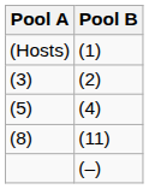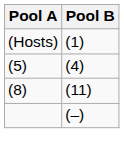 <table class="wikitable">
 <tr>
 <th width=50%>Pool A</th>
 <th width=50%>Pool B</th>
 </tr>
 <tr>
 <td> (Hosts)</td>
 <td> (1)</td>
-</tr>
-<tr>
-<td> (3)</td>
-<td> (2)</td>
 </tr>
 <tr>
 <td> (5)</td>
 <td> (4)</td>
 </tr>
 <tr>
 <td> (8)</td>
 <td> (11)</td>
 </tr>
 <tr>
 <td></td>
 <td> (–)</td>
 </tr>
 </table>
